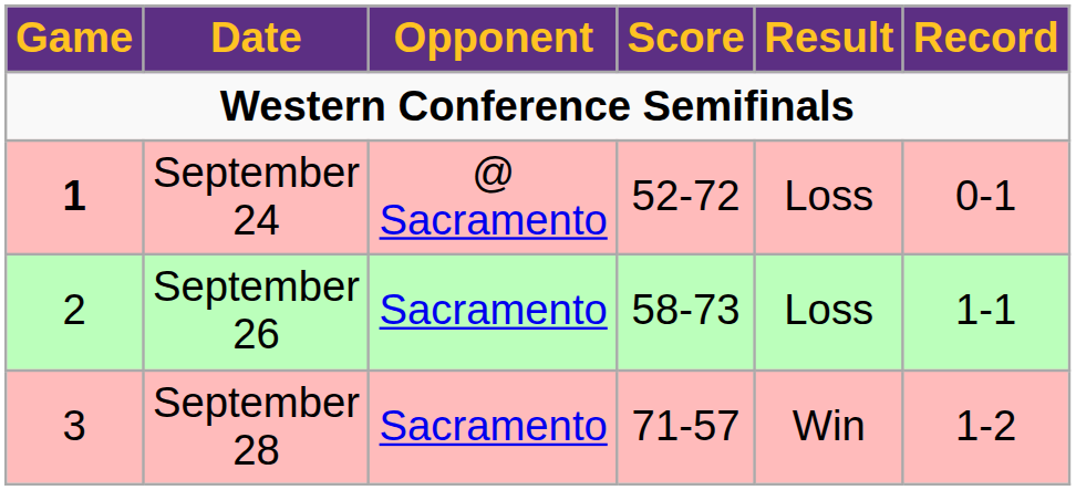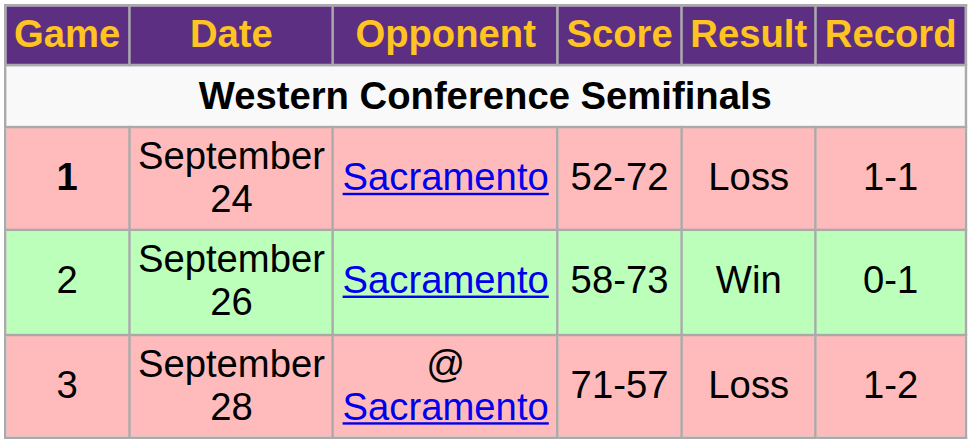 <table class="wikitable" width="50%">
 <tr align="center" style="background:#5c2f83; color:#ffc322;">
 <td><strong>Game</strong></td>
 <td><strong>Date</strong></td>
 <td><strong>Opponent</strong></td>
 <td><strong>Score</strong></td>
 <td><strong>Result</strong></td>
 <td><strong>Record</strong></td>
 </tr>
 <tr>
 <td colspan="6" align="center"><strong>Western Conference Semifinals</strong></td>
 </tr>
 <tr align="center" bgcolor="ffbbbb">
 <td><strong>1</strong></td>
 <td>September 24</td>
-<td>@ <a href='#'>Sacramento</a></td>
+<td><a href='#'>Sacramento</a></td>
 <td>52-72</td>
 <td>Loss</td>
-<td>0-1</td>
+<td>1-1</td>
 </tr>
 <tr align="center" bgcolor="bbffbb">
 <td>2</td>
 <td>September 26</td>
 <td><a href='#'>Sacramento</a></td>
 <td>58-73</td>
-<td>Loss</td>
-<td>1-1</td>
+<td>Win</td>
+<td>0-1</td>
 </tr>
 <tr align="center" bgcolor="ffbbbb">
 <td>3</td>
 <td>September 28</td>
-<td><a href='#'>Sacramento</a></td>
+<td>@ <a href='#'>Sacramento</a></td>
 <td>71-57</td>
-<td>Win</td>
+<td>Loss</td>
 <td>1-2</td>
 </tr>
 </table>
